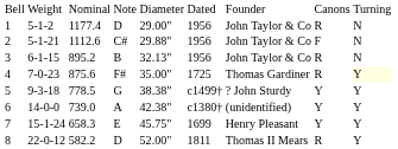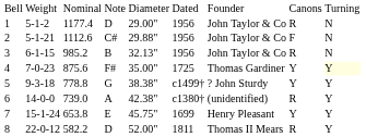 <table>
 <tr>
 <td>Bell</td>
 <td>Weight</td>
 <td>Nominal</td>
 <td>Note</td>
 <td>Diameter</td>
 <td>Dated</td>
 <td>Founder</td>
 <td>Canons</td>
 <td>Turning</td>
 </tr>
 <tr>
 <td>1</td>
 <td>5-1-2</td>
 <td>1177.4</td>
 <td>D</td>
 <td>29.00"</td>
 <td>1956</td>
 <td>John Taylor & Co</td>
 <td>R</td>
 <td>N</td>
 </tr>
 <tr>
 <td>2</td>
 <td>5-1-21</td>
 <td>1112.6</td>
 <td>C#</td>
 <td>29.88"</td>
 <td>1956</td>
 <td>John Taylor & Co</td>
 <td>F</td>
 <td>N</td>
 </tr>
 <tr>
 <td>3</td>
 <td>6-1-15</td>
-<td>895.2</td>
+<td>985.2</td>
 <td>B</td>
 <td>32.13"</td>
 <td>1956</td>
 <td>John Taylor & Co</td>
 <td>R</td>
 <td>N</td>
 </tr>
 <tr>
 <td>4</td>
 <td>7-0-23</td>
 <td>875.6</td>
 <td>F#</td>
 <td>35.00"</td>
 <td>1725</td>
 <td>Thomas Gardiner</td>
-<td>R</td>
+<td>Y</td>
 <td style="background: lightyellow;">Y</td>
 </tr>
 <tr>
 <td>5</td>
 <td>9-3-18</td>
-<td>778.5</td>
+<td>778.8</td>
 <td>G</td>
 <td>38.38"</td>
 <td>c1499†</td>
 <td>? John Sturdy</td>
 <td>Y</td>
 <td>Y</td>
 </tr>
 <tr>
 <td>6</td>
 <td>14-0-0</td>
 <td>739.0</td>
 <td>A</td>
 <td>42.38"</td>
 <td>c1380†</td>
 <td>(unidentified)</td>
-<td>Y</td>
+<td>R</td>
 <td>Y</td>
 </tr>
 <tr>
 <td>7</td>
 <td>15-1-24</td>
-<td>658.3</td>
+<td>653.8</td>
 <td>E</td>
 <td>45.75"</td>
 <td>1699</td>
 <td>Henry Pleasant</td>
 <td>Y</td>
 <td>Y</td>
 </tr>
 <tr>
 <td>8</td>
 <td>22-0-12</td>
 <td>582.2</td>
 <td>D</td>
 <td>52.00"</td>
 <td>1811</td>
 <td>Thomas II Mears</td>
 <td>R</td>
 <td>Y</td>
 </tr>
 </table>
